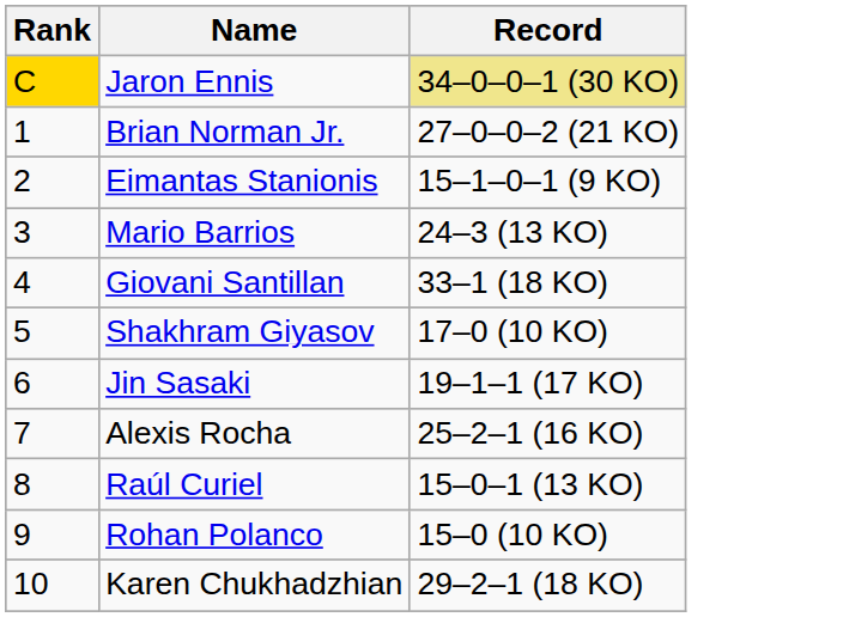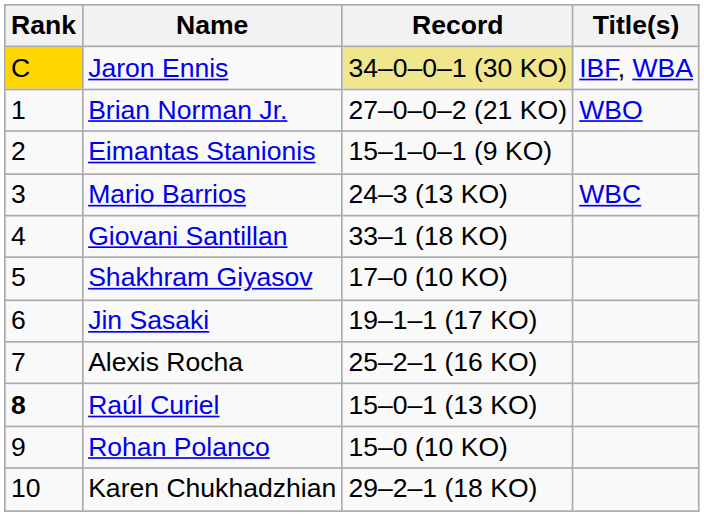 <table class="wikitable">
 <tr>
 <th>Rank</th>
 <th>Name</th>
 <th>Record</th>
+<th>Title(s)</th>
 </tr>
 <tr>
 <td bgcolor=gold>C</td>
 <td><a href='#'>Jaron Ennis</a></td>
 <td style="background: khaki;">34–0–0–1 (30 KO)</td>
+<td><a href='#'>IBF</a>, <a href='#'>WBA</a></td>
 </tr>
 <tr>
 <td>1</td>
 <td><a href='#'>Brian Norman Jr.</a></td>
 <td>27–0–0–2 (21 KO)</td>
+<td><a href='#'>WBO</a></td>
 </tr>
 <tr>
 <td>2</td>
 <td><a href='#'>Eimantas Stanionis</a></td>
 <td>15–1–0–1 (9 KO)</td>
+<td></td>
 </tr>
 <tr>
 <td>3</td>
 <td><a href='#'>Mario Barrios</a></td>
 <td>24–3 (13 KO)</td>
+<td><a href='#'>WBC</a></td>
 </tr>
 <tr>
 <td>4</td>
 <td><a href='#'>Giovani Santillan</a></td>
 <td>33–1 (18 KO)</td>
+<td></td>
 </tr>
 <tr>
 <td>5</td>
 <td><a href='#'>Shakhram Giyasov</a></td>
 <td>17–0 (10 KO)</td>
+<td></td>
 </tr>
 <tr>
 <td>6</td>
 <td><a href='#'>Jin Sasaki</a></td>
 <td>19–1–1 (17 KO)</td>
+<td></td>
 </tr>
 <tr>
 <td>7</td>
 <td>Alexis Rocha</td>
 <td>25–2–1 (16 KO)</td>
+<td></td>
 </tr>
 <tr>
-<td>8</td>
+<td><strong>8</strong></td>
 <td><a href='#'>Raúl Curiel</a></td>
 <td>15–0–1 (13 KO)</td>
+<td></td>
 </tr>
 <tr>
 <td>9</td>
 <td><a href='#'>Rohan Polanco</a></td>
 <td>15–0 (10 KO)</td>
+<td></td>
 </tr>
 <tr>
 <td>10</td>
 <td>Karen Chukhadzhian</td>
 <td>29–2–1 (18 KO)</td>
+<td></td>
 </tr>
 </table>
